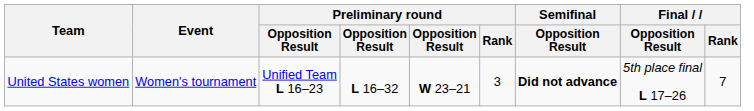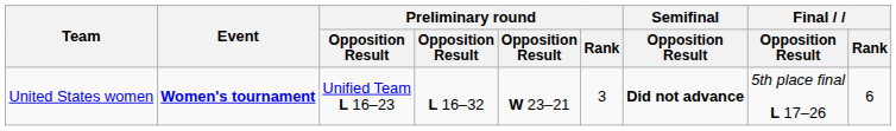 <table class=wikitable style=font-size:90%;text-align:center>
 <tr>
 <th rowspan=2>Team</th>
 <th rowspan=2>Event</th>
 <th colspan=4>Preliminary round</th>
 <th>Semifinal</th>
 <th colspan=2>Final /  / </th>
 </tr>
 <tr style=font-size:95%>
 <th>Opposition<br>Result</th>
 <th>Opposition<br>Result</th>
 <th>Opposition<br>Result</th>
 <th>Rank</th>
 <th>Opposition<br>Result</th>
 <th>Opposition<br>Result</th>
 <th>Rank</th>
 </tr>
 <tr>
 <td align=left><a href='#'>United States women</a></td>
-<td align=left><a href='#'>Women's tournament</a></td>
+<td align=left><strong><a href='#'>Women's tournament</a></strong></td>
 <td> <a href='#'>Unified Team</a><br><strong>L</strong> 16–23</td>
 <td><br><strong>L</strong> 16–32</td>
 <td><br><strong>W</strong> 23–21</td>
 <td>3</td>
 <td><strong>Did not advance</strong></td>
 <td><em>5th place final</em><br><br><strong>L</strong> 17–26</td>
-<td>7</td>
+<td>6</td>
 </tr>
 </table>
